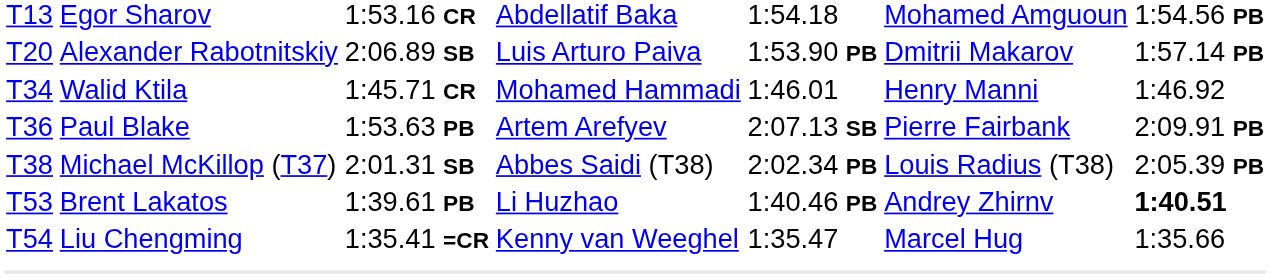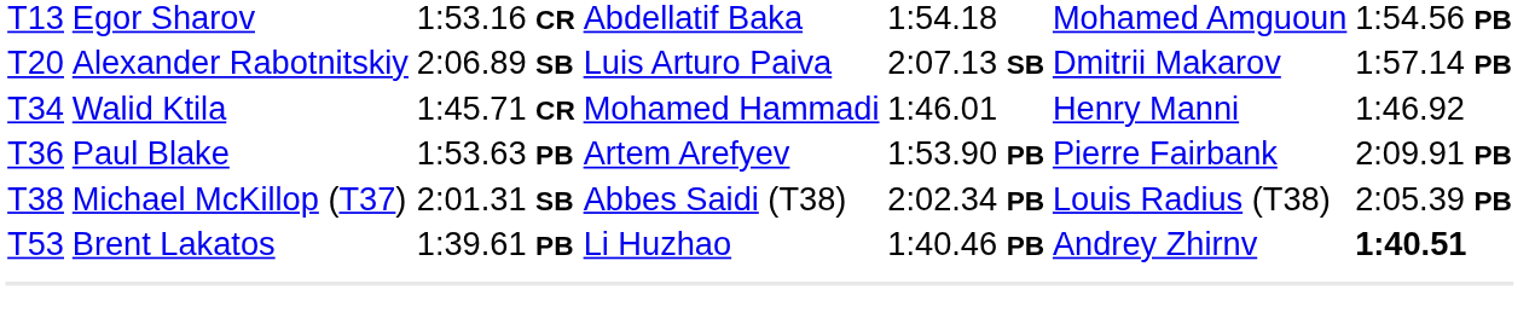 <table>
 <tr>
 <td><a href='#'>T13</a></td>
 <td><a href='#'>Egor Sharov</a><br></td>
 <td>1:53.16 <small><strong>CR</strong></small></td>
 <td><a href='#'>Abdellatif Baka</a><br></td>
 <td>1:54.18</td>
 <td><a href='#'>Mohamed Amguoun</a><br></td>
 <td>1:54.56 <small><strong>PB</strong></small></td>
 </tr>
 <tr>
 <td><a href='#'>T20</a></td>
 <td><a href='#'>Alexander Rabotnitskiy</a><br></td>
 <td>2:06.89 <small><strong>SB</strong></small></td>
 <td><a href='#'>Luis Arturo Paiva</a><br></td>
-<td>1:53.90 <small><strong>PB</strong></small></td>
+<td>2:07.13 <small><strong>SB</strong></small></td>
 <td><a href='#'>Dmitrii Makarov</a><br></td>
 <td>1:57.14 <small><strong>PB</strong></small></td>
 </tr>
 <tr>
 <td><a href='#'>T34</a></td>
 <td><a href='#'>Walid Ktila</a><br></td>
 <td>1:45.71 <small><strong>CR</strong></small></td>
 <td><a href='#'>Mohamed Hammadi</a><br></td>
 <td>1:46.01</td>
 <td><a href='#'>Henry Manni</a><br></td>
 <td>1:46.92</td>
 </tr>
 <tr>
 <td><a href='#'>T36</a></td>
 <td><a href='#'>Paul Blake</a><br></td>
 <td>1:53.63 <small><strong>PB</strong></small></td>
 <td><a href='#'>Artem Arefyev</a><br></td>
-<td>2:07.13 <small><strong>SB</strong></small></td>
+<td>1:53.90 <small><strong>PB</strong></small></td>
 <td><a href='#'>Pierre Fairbank</a><br></td>
 <td>2:09.91 <small><strong>PB</strong></small></td>
 </tr>
 <tr>
 <td><a href='#'>T38</a></td>
 <td><a href='#'>Michael McKillop</a> (<a href='#'>T37</a>)<br></td>
 <td>2:01.31 <small><strong>SB</strong></small></td>
 <td><a href='#'>Abbes Saidi</a> (T38)<br></td>
 <td>2:02.34 <small><strong>PB</strong></small></td>
 <td><a href='#'>Louis Radius</a> (T38)<br></td>
 <td>2:05.39 <small><strong>PB</strong></small></td>
 </tr>
 <tr>
 <td><a href='#'>T53</a></td>
 <td><a href='#'>Brent Lakatos</a><br></td>
 <td>1:39.61 <small><strong>PB</strong></small></td>
 <td><a href='#'>Li Huzhao</a><br></td>
 <td>1:40.46 <small><strong>PB</strong></small></td>
 <td><a href='#'>Andrey Zhirnv</a><br></td>
 <td><strong>1:40.51</strong></td>
 </tr>
 <tr>
-<td><a href='#'>T54</a></td>
-<td><a href='#'>Liu Chengming</a><br></td>
-<td>1:35.41 <small><strong>=CR</strong></small></td>
-<td><a href='#'>Kenny van Weeghel</a><br></td>
-<td>1:35.47</td>
-<td><a href='#'>Marcel Hug</a><br></td>
-<td>1:35.66</td>
-</tr>
-<tr>
 <td colspan=7></td>
 </tr>
 <tr>
 </tr>
 <tr bgcolor= e8e8e8>
 <td colspan=7></td>
 </tr>
 </table>
